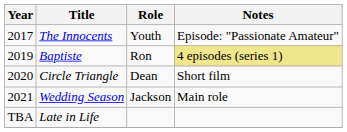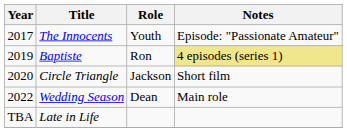 <table class="wikitable sortable">
 <tr>
 <th>Year</th>
 <th>Title</th>
 <th>Role</th>
 <th class="unsortable">Notes</th>
 </tr>
 <tr>
 <td>2017</td>
 <td><em><a href='#'>The Innocents</a></em></td>
 <td>Youth</td>
 <td>Episode: "Passionate Amateur"</td>
 </tr>
 <tr>
 <td>2019</td>
 <td><em><a href='#'>Baptiste</a></em></td>
 <td>Ron</td>
 <td style="background: khaki;">4 episodes (series 1)</td>
 </tr>
 <tr>
 <td>2020</td>
 <td><em>Circle Triangle</em></td>
-<td>Dean</td>
+<td>Jackson</td>
 <td>Short film</td>
 </tr>
 <tr>
-<td>2021</td>
+<td>2022</td>
 <td><em><a href='#'>Wedding Season</a></em></td>
-<td>Jackson</td>
+<td>Dean</td>
 <td>Main role</td>
 </tr>
 <tr>
 <td>TBA</td>
 <td><em>Late in Life</em></td>
 <td></td>
 <td></td>
 </tr>
 <tr>
 </tr>
 </table>
